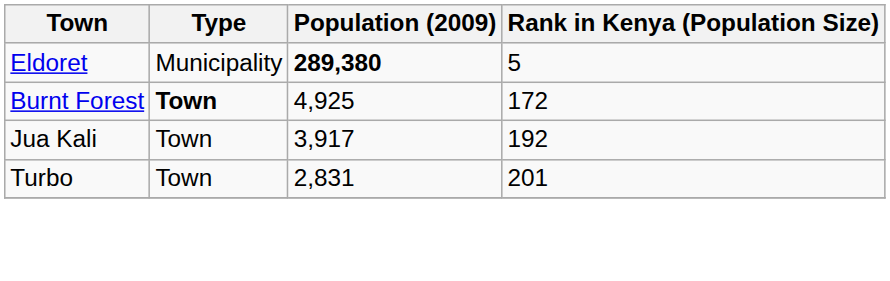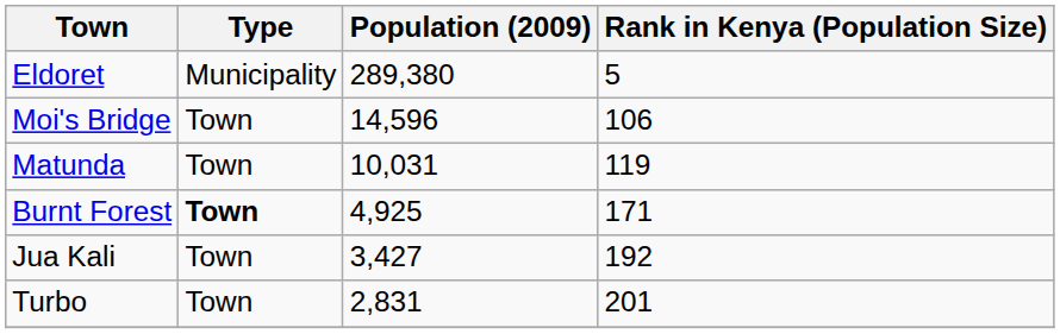 <table class="sortable wikitable">
 <tr>
 <th>Town</th>
 <th>Type</th>
 <th>Population (2009)</th>
 <th>Rank in Kenya (Population Size)</th>
 </tr>
 <tr>
 <td><a href='#'>Eldoret</a></td>
 <td>Municipality</td>
-<td><strong>289,380</strong></td>
+<td>289,380</td>
 <td>5</td>
+</tr>
+<tr>
+<td><a href='#'>Moi's Bridge</a></td>
+<td>Town</td>
+<td>14,596</td>
+<td>106</td>
+</tr>
+<tr>
+<td><a href='#'>Matunda</a></td>
+<td>Town</td>
+<td>10,031</td>
+<td>119</td>
 </tr>
 <tr>
 <td><a href='#'>Burnt Forest</a></td>
 <td><strong>Town</strong></td>
 <td>4,925</td>
-<td>172</td>
+<td>171</td>
 </tr>
 <tr>
 <td>Jua Kali</td>
 <td>Town</td>
-<td>3,917</td>
+<td>3,427</td>
 <td>192</td>
 </tr>
 <tr |Ziwa|| Town || - || ->
 <td>Turbo</td>
 <td>Town</td>
 <td>2,831</td>
 <td>201</td>
 </tr>
 <tr>
 </tr>
 </table>
